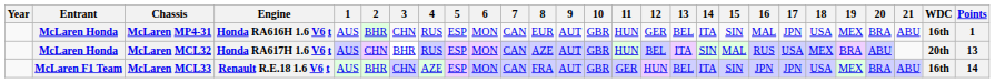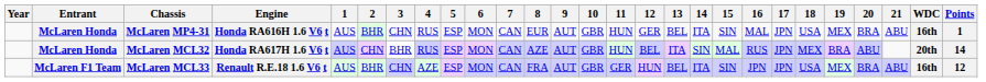 <table class="wikitable" style="text-align:center; font-size:85%">
 <tr>
 <th>Year</th>
 <th>Entrant</th>
 <th>Chassis</th>
 <th>Engine</th>
 <th>1</th>
 <th>2</th>
 <th>3</th>
 <th>4</th>
 <th>5</th>
 <th>6</th>
 <th>7</th>
 <th>8</th>
 <th>9</th>
 <th>10</th>
 <th>11</th>
 <th>12</th>
 <th>13</th>
 <th>14</th>
 <th>15</th>
 <th>16</th>
 <th>17</th>
 <th>18</th>
 <th>19</th>
 <th>20</th>
 <th>21</th>
 <th>WDC</th>
 <th><a href='#'>Points</a></th>
 </tr>
 <tr>
 <td></td>
 <th nowrap><a href='#'>McLaren Honda</a></th>
 <th nowrap><a href='#'>McLaren</a> <a href='#'>MP4-31</a></th>
 <th nowrap><a href='#'>Honda</a> RA616H 1.6 <a href='#'>V6</a> <a href='#'>t</a></th>
 <td><a href='#'>AUS</a></td>
 <td style="background:#DFFFDF;"><a href='#'>BHR</a><br></td>
 <td><a href='#'>CHN</a></td>
 <td><a href='#'>RUS</a></td>
 <td><a href='#'>ESP</a></td>
 <td><a href='#'>MON</a></td>
 <td><a href='#'>CAN</a></td>
 <td><a href='#'>EUR</a></td>
 <td><a href='#'>AUT</a></td>
 <td><a href='#'>GBR</a></td>
 <td><a href='#'>HUN</a></td>
 <td><a href='#'>GER</a></td>
 <td><a href='#'>BEL</a></td>
 <td><a href='#'>ITA</a></td>
 <td><a href='#'>SIN</a></td>
 <td><a href='#'>MAL</a></td>
 <td><a href='#'>JPN</a></td>
 <td><a href='#'>USA</a></td>
 <td><a href='#'>MEX</a></td>
 <td><a href='#'>BRA</a></td>
 <td><a href='#'>ABU</a></td>
 <th>16th</th>
 <th>1</th>
 </tr>
 <tr>
 <td></td>
 <th nowrap><a href='#'>McLaren Honda</a></th>
 <th nowrap><a href='#'>McLaren</a> <a href='#'>MCL32</a></th>
 <th nowrap><a href='#'>Honda</a> RA617H 1.6 <a href='#'>V6</a> <a href='#'>t</a></th>
 <td style="background:#CFCFFF;"><a href='#'>AUS</a><br></td>
 <td style="background:#EFCFFF;"><a href='#'>CHN</a><br></td>
 <td style="background:#FFFFFF;"><a href='#'>BHR</a><br></td>
 <td style="background:#CFCFFF;"><a href='#'>RUS</a><br></td>
 <td style="background:#EFCFFF;"><a href='#'>ESP</a><br></td>
 <td style="background:#EFCFFF;"><a href='#'>MON</a><br></td>
 <td style="background:#CFCFFF;"><a href='#'>CAN</a><br></td>
 <td style="background:#CFCFFF;"><a href='#'>AZE</a><br></td>
 <td style="background:#CFCFFF;"><a href='#'>AUT</a><br></td>
 <td style="background:#CFCFFF;"><a href='#'>GBR</a><br></td>
 <td style="background:#DFFFDF;"><a href='#'>HUN</a><br></td>
 <td style="background:#CFCFFF;"><a href='#'>BEL</a><br></td>
 <td style="background:#EFCFFF;"><a href='#'>ITA</a><br></td>
 <td style="background:#DFFFDF;"><a href='#'>SIN</a><br></td>
 <td style="background:#DFFFDF;"><a href='#'>MAL</a><br></td>
 <td style="background:#CFCFFF;"><a href='#'>RUS</a><br></td>
-<td style="background:#CFCFFF;"><a href='#'>USA</a><br></td>
+<td style="background:#CFCFFF;"><a href='#'>JPN</a><br></td>
 <td style="background:#CFCFFF;"><a href='#'>MEX</a><br></td>
 <td style="background:#EFCFFF;"><a href='#'>BRA</a><br></td>
 <td style="background:#CFCFFF;"><a href='#'>ABU</a><br></td>
 <td></td>
 <th>20th</th>
-<th>13</th>
+<th>14</th>
 </tr>
 <tr>
 <td></td>
 <th nowrap><a href='#'>McLaren F1 Team</a></th>
 <th nowrap><a href='#'>McLaren</a> <a href='#'>MCL33</a></th>
 <th nowrap><a href='#'>Renault</a> R.E.18 1.6 <a href='#'>V6</a> <a href='#'>t</a></th>
 <td style="background:#DFFFDF;"><a href='#'>AUS</a><br></td>
 <td style="background:#DFFFDF;"><a href='#'>BHR</a><br></td>
 <td style="background:#CFCFFF;"><a href='#'>CHN</a><br></td>
 <td style="background:#DFFFDF;"><a href='#'>AZE</a><br></td>
 <td style="background:#EFCFFF;"><a href='#'>ESP</a><br></td>
 <td style="background:#CFCFFF;"><a href='#'>MON</a><br></td>
 <td style="background:#CFCFFF;"><a href='#'>CAN</a><br></td>
 <td style="background:#CFCFFF;"><a href='#'>FRA</a><br></td>
 <td style="background:#CFCFFF;"><a href='#'>AUT</a><br></td>
 <td style="background:#CFCFFF;"><a href='#'>GBR</a><br></td>
 <td style="background:#CFCFFF;"><a href='#'>GER</a><br></td>
 <td style="background:#EFCFFF;"><a href='#'>HUN</a><br></td>
 <td style="background:#CFCFFF;"><a href='#'>BEL</a><br></td>
 <td style="background:#CFCFFF;"><a href='#'>ITA</a><br></td>
 <td style="background:#CFCFFF;"><a href='#'>SIN</a><br></td>
 <td style="background:#CFCFFF;"><a href='#'>JPN</a><br></td>
 <td style="background:#CFCFFF;"><a href='#'>JPN</a><br></td>
 <td style="background:#CFCFFF;"><a href='#'>USA</a><br></td>
 <td style="background:#DFFFDF;"><a href='#'>MEX</a><br></td>
 <td style="background:#CFCFFF;"><a href='#'>BRA</a><br></td>
 <td style="background:#CFCFFF;"><a href='#'>ABU</a><br></td>
 <th>16th</th>
-<th>14</th>
+<th>12</th>
 </tr>
 </table>
